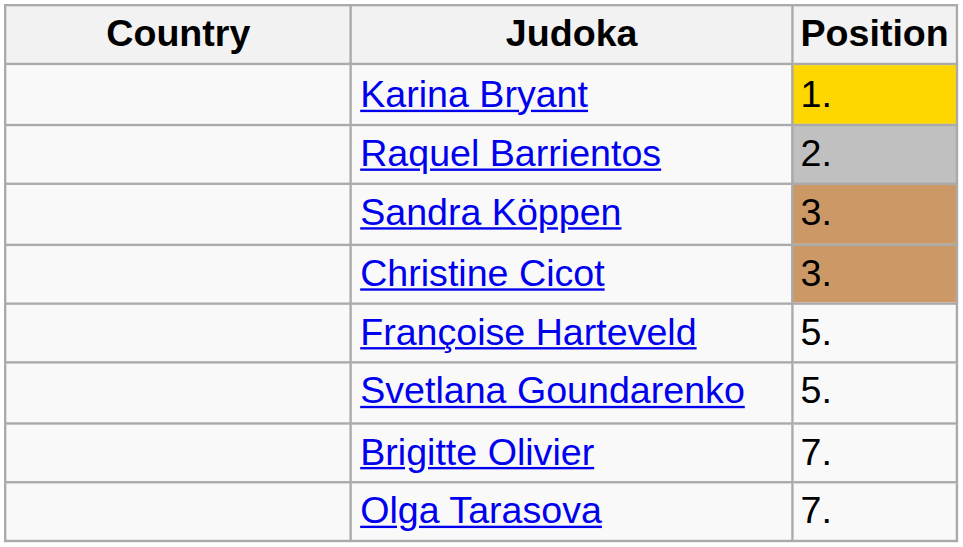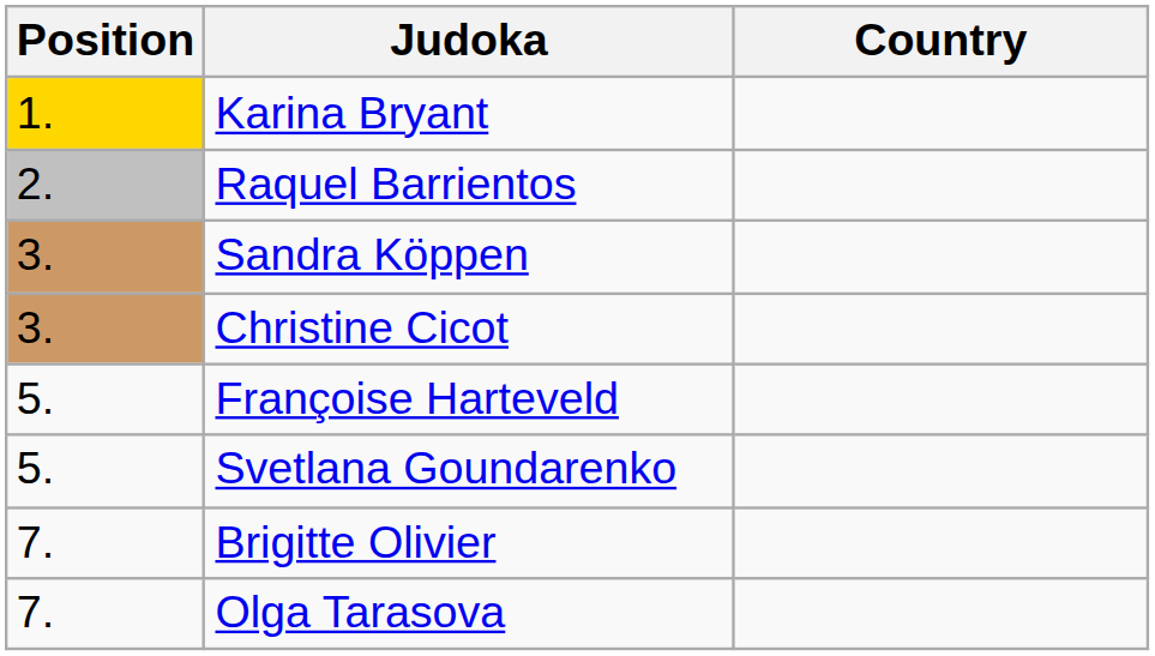 <table class=wikitable>
 <tr>
+<th>Position</th>
+<th width=180>Judoka</th>
 <th width=140>Country</th>
-<th width=180>Judoka</th>
-<th>Position</th>
 </tr>
 <tr>
+<td bgcolor=gold>1.</td>
+<td><a href='#'>Karina Bryant</a></td>
 <td></td>
-<td><a href='#'>Karina Bryant</a></td>
-<td bgcolor=gold>1.</td>
 </tr>
 <tr>
+<td bgcolor=silver>2.</td>
+<td><a href='#'>Raquel Barrientos</a></td>
 <td></td>
-<td><a href='#'>Raquel Barrientos</a></td>
-<td bgcolor=silver>2.</td>
 </tr>
 <tr>
+<td bgcolor=CC9966>3.</td>
+<td><a href='#'>Sandra Köppen</a></td>
 <td></td>
-<td><a href='#'>Sandra Köppen</a></td>
-<td bgcolor=CC9966>3.</td>
 </tr>
 <tr>
+<td bgcolor=CC9966>3.</td>
+<td><a href='#'>Christine Cicot</a></td>
 <td></td>
-<td><a href='#'>Christine Cicot</a></td>
-<td bgcolor=CC9966>3.</td>
 </tr>
 <tr>
+<td>5.</td>
+<td><a href='#'>Françoise Harteveld</a></td>
 <td></td>
-<td><a href='#'>Françoise Harteveld</a></td>
-<td>5.</td>
 </tr>
 <tr>
+<td>5.</td>
+<td><a href='#'>Svetlana Goundarenko</a></td>
 <td></td>
-<td><a href='#'>Svetlana Goundarenko</a></td>
-<td>5.</td>
 </tr>
 <tr>
+<td>7.</td>
+<td><a href='#'>Brigitte Olivier</a></td>
 <td></td>
-<td><a href='#'>Brigitte Olivier</a></td>
-<td>7.</td>
 </tr>
 <tr>
+<td>7.</td>
+<td><a href='#'>Olga Tarasova</a></td>
 <td></td>
-<td><a href='#'>Olga Tarasova</a></td>
-<td>7.</td>
 </tr>
 </table>
